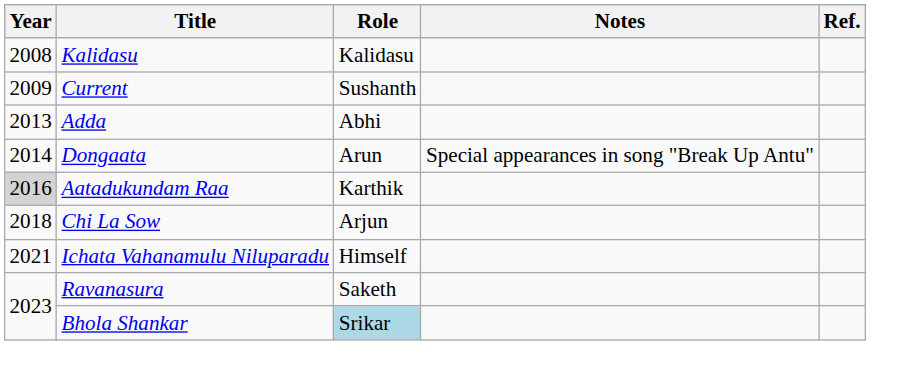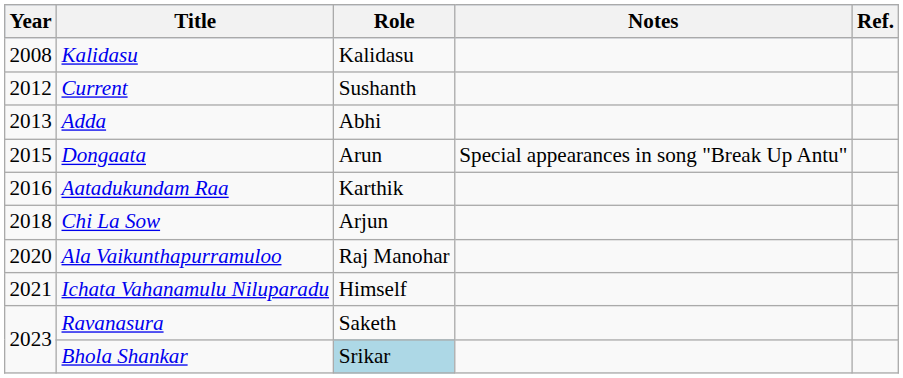 <table class="wikitable sortable">
 <tr style="background:#B0C4DE;">
 <th scope="col">Year</th>
 <th scope="col">Title</th>
 <th scope="col">Role</th>
 <th scope="col" class="unsortable">Notes</th>
 <th scope="col" class="unsortable">Ref.</th>
 </tr>
 <tr>
 <td>2008</td>
 <td><em><a href='#'>Kalidasu</a></em></td>
 <td>Kalidasu</td>
 <td></td>
 <td></td>
 </tr>
 <tr>
-<td>2009</td>
+<td>2012</td>
 <td><em><a href='#'>Current</a></em></td>
 <td>Sushanth</td>
 <td></td>
 <td></td>
 </tr>
 <tr>
 <td>2013</td>
 <td><em><a href='#'>Adda</a></em></td>
 <td>Abhi</td>
 <td></td>
 <td></td>
 </tr>
 <tr>
-<td>2014</td>
+<td>2015</td>
 <td><em><a href='#'>Dongaata</a></em></td>
 <td>Arun</td>
 <td>Special appearances in song "Break Up Antu"</td>
 <td></td>
 </tr>
 <tr>
-<td style="background: lightgrey;">2016</td>
+<td>2016</td>
 <td><em><a href='#'>Aatadukundam Raa</a></em></td>
 <td>Karthik</td>
 <td></td>
 <td></td>
 </tr>
 <tr>
 <td>2018</td>
 <td><em><a href='#'>Chi La Sow</a></em></td>
 <td>Arjun</td>
+<td></td>
+<td></td>
+</tr>
+<tr>
+<td>2020</td>
+<td><em><a href='#'>Ala Vaikunthapurramuloo</a></em></td>
+<td>Raj Manohar</td>
 <td></td>
 <td></td>
 </tr>
 <tr>
 <td>2021</td>
 <td><em><a href='#'>Ichata Vahanamulu Niluparadu</a></em></td>
 <td>Himself</td>
 <td></td>
 <td></td>
 </tr>
 <tr>
 <td rowspan="2">2023</td>
 <td><em><a href='#'>Ravanasura</a></em></td>
 <td>Saketh</td>
 <td></td>
 <td></td>
 </tr>
 <tr>
 <td><em><a href='#'>Bhola Shankar</a></em></td>
 <td style="background: lightblue;">Srikar</td>
 <td></td>
 <td></td>
 </tr>
 </table>
